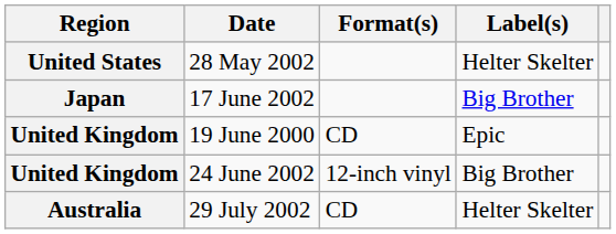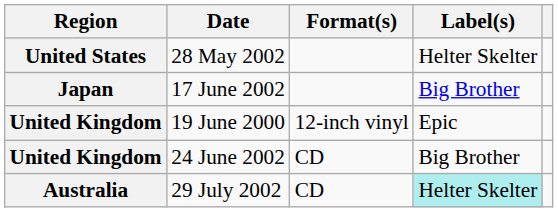 <table class="wikitable plainrowheaders">
 <tr>
 <th scope="col">Region</th>
 <th scope="col">Date</th>
 <th scope="col">Format(s)</th>
 <th scope="col">Label(s)</th>
 <th scope="col"></th>
 </tr>
 <tr>
 <th scope="row">United States</th>
 <td>28 May 2002</td>
 <td></td>
 <td>Helter Skelter</td>
 <td align="center"></td>
 </tr>
 <tr>
 <th scope="row">Japan</th>
 <td>17 June 2002</td>
 <td></td>
 <td><a href='#'>Big Brother</a></td>
 <td align="center"></td>
 </tr>
 <tr>
 <th scope="row">United Kingdom</th>
 <td>19 June 2000</td>
-<td>CD</td>
+<td>12-inch vinyl</td>
 <td>Epic</td>
 <td align="center"></td>
 </tr>
 <tr>
 <th scope="row">United Kingdom</th>
 <td>24 June 2002</td>
-<td>12-inch vinyl</td>
+<td>CD</td>
 <td>Big Brother</td>
 <td align="center"></td>
 </tr>
 <tr>
 <th scope="row">Australia</th>
 <td>29 July 2002</td>
 <td>CD</td>
-<td>Helter Skelter</td>
+<td style="background: paleturquoise;">Helter Skelter</td>
 <td align="center"></td>
 </tr>
 </table>
